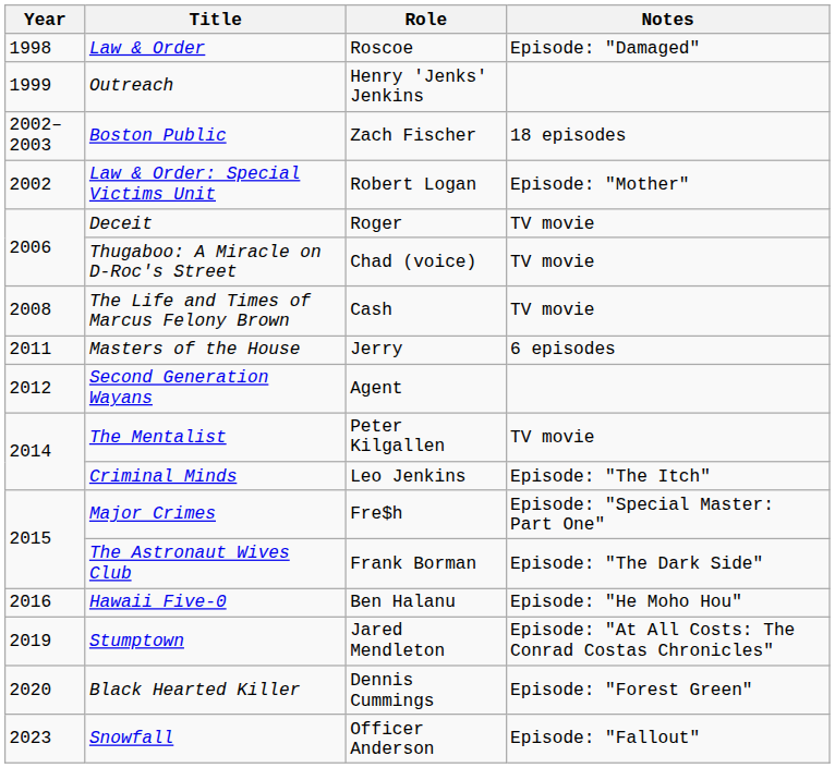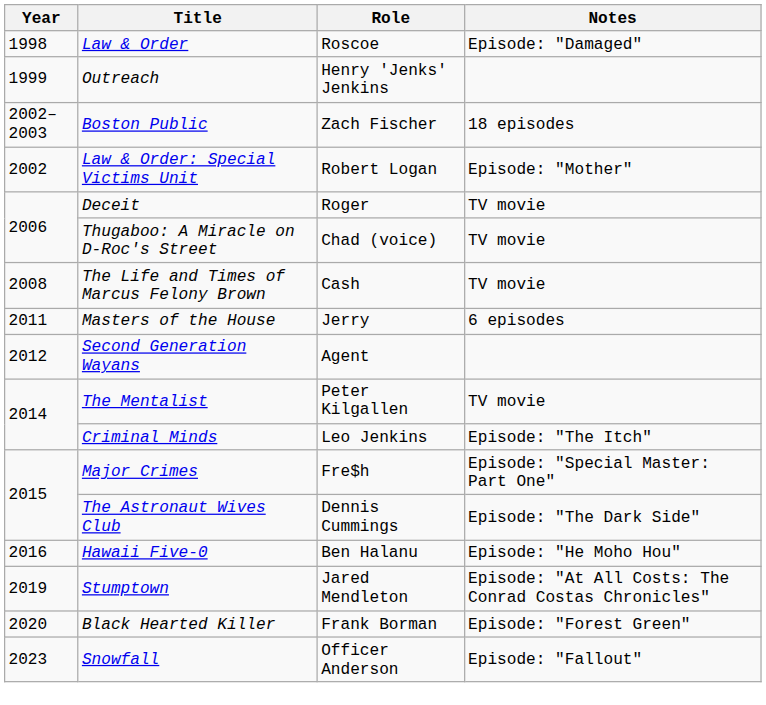 <table class="wikitable sortable">
 <tr>
 <th>Year</th>
 <th>Title</th>
 <th>Role</th>
 <th>Notes</th>
 </tr>
 <tr>
 <td>1998</td>
 <td><em><a href='#'>Law & Order</a></em></td>
 <td>Roscoe</td>
 <td>Episode: "Damaged"</td>
 </tr>
 <tr>
 <td>1999</td>
 <td><em>Outreach</em></td>
 <td>Henry 'Jenks' Jenkins</td>
 <td></td>
 </tr>
 <tr>
 <td>2002–2003</td>
 <td><em><a href='#'>Boston Public</a></em></td>
 <td>Zach Fischer</td>
 <td>18 episodes</td>
 </tr>
 <tr>
 <td>2002</td>
 <td><em><a href='#'>Law & Order: Special Victims Unit</a></em></td>
 <td>Robert Logan</td>
 <td>Episode: "Mother"</td>
 </tr>
 <tr>
 <td rowspan="2">2006</td>
 <td><em>Deceit</em></td>
 <td>Roger</td>
 <td>TV movie</td>
 </tr>
 <tr>
 <td><em>Thugaboo: A Miracle on D-Roc's Street</em></td>
 <td>Chad (voice)</td>
 <td>TV movie</td>
 </tr>
 <tr>
 <td>2008</td>
 <td><em>The Life and Times of Marcus Felony Brown</em></td>
 <td>Cash</td>
 <td>TV movie</td>
 </tr>
 <tr>
 <td>2011</td>
 <td><em>Masters of the House</em></td>
 <td>Jerry</td>
 <td>6 episodes</td>
 </tr>
 <tr>
 <td>2012</td>
 <td><em><a href='#'>Second Generation Wayans</a></em></td>
 <td>Agent</td>
 <td></td>
 </tr>
 <tr>
 <td rowspan="2">2014</td>
 <td><em><a href='#'>The Mentalist</a></em></td>
 <td>Peter Kilgallen</td>
 <td>TV movie</td>
 </tr>
 <tr>
 <td><em><a href='#'>Criminal Minds</a></em></td>
 <td>Leo Jenkins</td>
 <td>Episode: "The Itch"</td>
 </tr>
 <tr>
 <td rowspan="2">2015</td>
 <td><em><a href='#'>Major Crimes</a></em></td>
 <td>Fre$h</td>
 <td>Episode: "Special Master: Part One"</td>
 </tr>
 <tr>
 <td><em><a href='#'>The Astronaut Wives Club</a></em></td>
-<td>Frank Borman</td>
+<td>Dennis Cummings</td>
 <td>Episode: "The Dark Side"</td>
 </tr>
 <tr>
 <td>2016</td>
 <td><em><a href='#'>Hawaii Five-0</a></em></td>
 <td>Ben Halanu</td>
 <td>Episode: "He Moho Hou"</td>
 </tr>
 <tr>
 <td>2019</td>
 <td><em><a href='#'>Stumptown</a></em></td>
 <td>Jared Mendleton</td>
 <td>Episode: "At All Costs: The Conrad Costas Chronicles"</td>
 </tr>
 <tr>
 <td>2020</td>
 <td><em>Black Hearted Killer</em></td>
-<td>Dennis Cummings</td>
+<td>Frank Borman</td>
 <td>Episode: "Forest Green"</td>
 </tr>
 <tr>
 <td>2023</td>
 <td><em><a href='#'>Snowfall</a></em></td>
 <td>Officer Anderson</td>
 <td>Episode: "Fallout"</td>
 </tr>
 </table>
